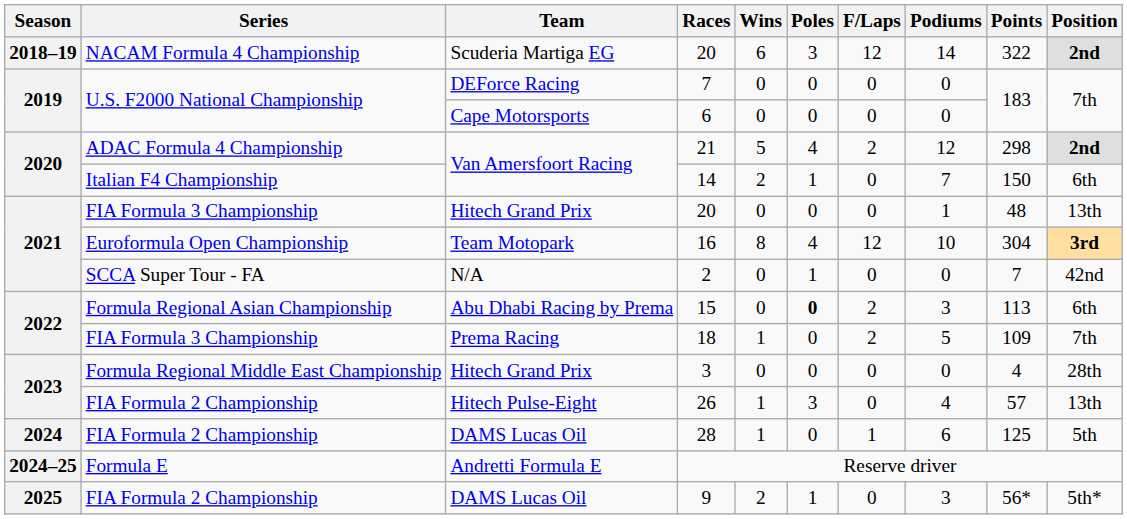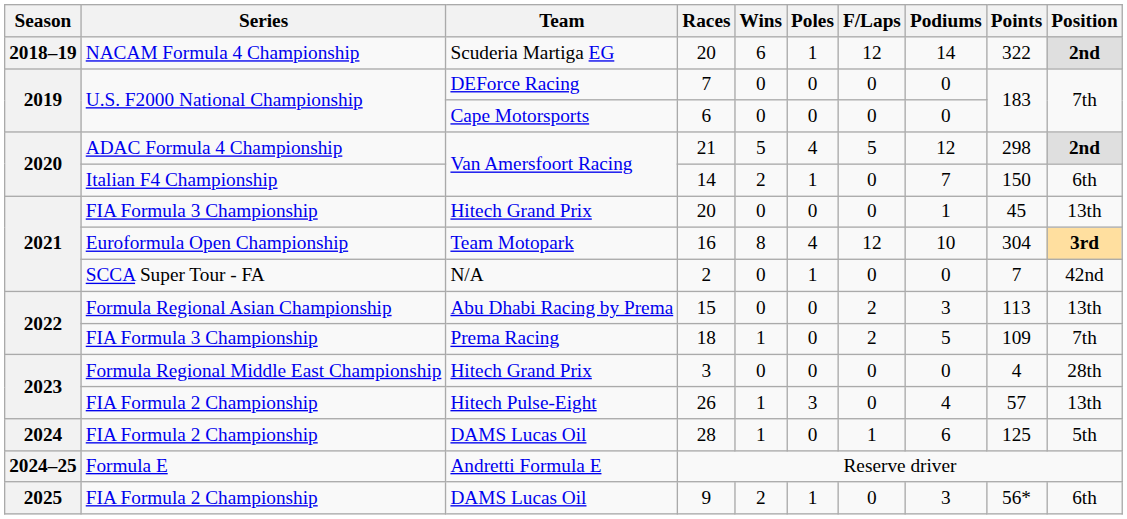 <table class="wikitable" style="font-size: 90%; text-align:center;">
 <tr>
 <th scope="col">Season</th>
 <th scope="col">Series</th>
 <th scope="col">Team</th>
 <th scope="col">Races</th>
 <th scope="col">Wins</th>
 <th scope="col">Poles</th>
 <th scope="col">F/Laps</th>
 <th scope="col">Podiums</th>
 <th scope="col">Points</th>
 <th scope="col">Position</th>
 </tr>
 <tr>
 <th scope="row">2018–19</th>
 <td style="text-align:left;"><a href='#'>NACAM Formula 4 Championship</a></td>
 <td style="text-align:left;">Scuderia Martiga <a href='#'>EG</a></td>
 <td>20</td>
 <td>6</td>
-<td>3</td>
+<td>1</td>
 <td>12</td>
 <td>14</td>
 <td>322</td>
 <td style="background:#DFDFDF;"><strong>2nd</strong></td>
 </tr>
 <tr>
 <th scope="row" rowspan="2">2019</th>
 <td style="text-align:left;" rowspan="2"><a href='#'>U.S. F2000 National Championship</a></td>
 <td style="text-align:left;"><a href='#'>DEForce Racing</a></td>
 <td>7</td>
 <td>0</td>
 <td>0</td>
 <td>0</td>
 <td>0</td>
 <td rowspan="2">183</td>
 <td rowspan="2">7th</td>
 </tr>
 <tr>
 <td style="text-align:left;"><a href='#'>Cape Motorsports</a></td>
 <td>6</td>
 <td>0</td>
 <td>0</td>
 <td>0</td>
 <td>0</td>
 </tr>
 <tr>
 <th scope="row" rowspan="2">2020</th>
 <td style="text-align:left;"><a href='#'>ADAC Formula 4 Championship</a></td>
 <td style="text-align:left;" rowspan="2"><a href='#'>Van Amersfoort Racing</a></td>
 <td>21</td>
 <td>5</td>
 <td>4</td>
-<td>2</td>
+<td>5</td>
 <td>12</td>
 <td>298</td>
 <td style="background:#DFDFDF;"><strong>2nd</strong></td>
 </tr>
 <tr>
 <td style="text-align:left;"><a href='#'>Italian F4 Championship</a></td>
 <td>14</td>
 <td>2</td>
 <td>1</td>
 <td>0</td>
 <td>7</td>
 <td>150</td>
 <td>6th</td>
 </tr>
 <tr>
 <th rowspan="3" scope="row">2021</th>
 <td style="text-align:left;"><a href='#'>FIA Formula 3 Championship</a></td>
 <td style="text-align:left;"><a href='#'>Hitech Grand Prix</a></td>
 <td>20</td>
 <td>0</td>
 <td>0</td>
 <td>0</td>
 <td>1</td>
-<td>48</td>
+<td>45</td>
 <td>13th</td>
 </tr>
 <tr>
 <td style="text-align:left;"><a href='#'>Euroformula Open Championship</a></td>
 <td style="text-align:left;"><a href='#'>Team Motopark</a></td>
 <td>16</td>
 <td>8</td>
 <td>4</td>
 <td>12</td>
 <td>10</td>
 <td>304</td>
 <td style="background:#FFDF9F;"><strong>3rd</strong></td>
 </tr>
 <tr>
 <td style="text-align:left;"><a href='#'>SCCA</a> Super Tour - FA</td>
 <td style="text-align:left;">N/A</td>
 <td>2</td>
 <td>0</td>
 <td>1</td>
 <td>0</td>
 <td>0</td>
 <td>7</td>
 <td>42nd</td>
 </tr>
 <tr>
 <th scope="row" rowspan="2">2022</th>
 <td style="text-align:left;"><a href='#'>Formula Regional Asian Championship</a></td>
 <td style="text-align:left;"><a href='#'>Abu Dhabi Racing by Prema</a></td>
 <td>15</td>
 <td>0</td>
-<td><strong>0</strong></td>
+<td>0</td>
 <td>2</td>
 <td>3</td>
 <td>113</td>
-<td>6th</td>
+<td>13th</td>
 </tr>
 <tr>
 <td style="text-align:left;"><a href='#'>FIA Formula 3 Championship</a></td>
 <td style="text-align:left;"><a href='#'>Prema Racing</a></td>
 <td>18</td>
 <td>1</td>
 <td>0</td>
 <td>2</td>
 <td>5</td>
 <td>109</td>
 <td>7th</td>
 </tr>
 <tr>
 <th scope="row" rowspan="2">2023</th>
 <td style="text-align:left;"><a href='#'>Formula Regional Middle East Championship</a></td>
 <td style="text-align:left;"><a href='#'>Hitech Grand Prix</a></td>
 <td>3</td>
 <td>0</td>
 <td>0</td>
 <td>0</td>
 <td>0</td>
 <td>4</td>
 <td>28th</td>
 </tr>
 <tr>
 <td style="text-align:left;"><a href='#'>FIA Formula 2 Championship</a></td>
 <td style="text-align:left;"><a href='#'>Hitech Pulse-Eight</a></td>
 <td>26</td>
 <td>1</td>
 <td>3</td>
 <td>0</td>
 <td>4</td>
 <td>57</td>
 <td>13th</td>
 </tr>
 <tr>
 <th scope="row">2024</th>
 <td style="text-align:left;"><a href='#'>FIA Formula 2 Championship</a></td>
 <td style="text-align:left;"><a href='#'>DAMS Lucas Oil</a></td>
 <td>28</td>
 <td>1</td>
 <td>0</td>
 <td>1</td>
 <td>6</td>
 <td>125</td>
 <td>5th</td>
 </tr>
 <tr>
 <th scope="row">2024–25</th>
 <td style="text-align:left;"><a href='#'>Formula E</a></td>
 <td style="text-align:left;"><a href='#'>Andretti Formula E</a></td>
 <td colspan="7">Reserve driver</td>
 </tr>
 <tr>
 <th scope="row">2025</th>
 <td style="text-align:left;"><a href='#'>FIA Formula 2 Championship</a></td>
 <td style="text-align:left;"><a href='#'>DAMS Lucas Oil</a></td>
 <td>9</td>
 <td>2</td>
 <td>1</td>
 <td>0</td>
 <td>3</td>
 <td>56*</td>
-<td>5th*</td>
+<td>6th</td>
 </tr>
 </table>
